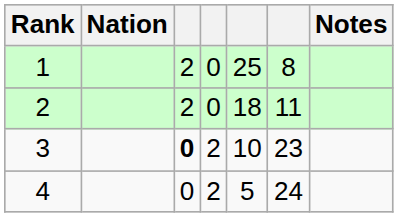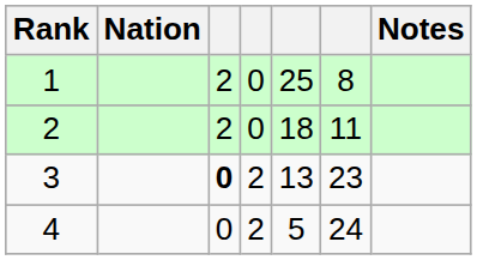 <table class="wikitable sortable" style="text-align: center;">
 <tr>
 <th>Rank</th>
 <th>Nation</th>
 <th></th>
 <th></th>
 <th></th>
 <th></th>
 <th>Notes</th>
 </tr>
 <tr style="background:#cfc;">
 <td>1</td>
 <td align=left></td>
 <td>2</td>
 <td>0</td>
 <td>25</td>
 <td>8</td>
 <td></td>
 </tr>
 <tr style="background:#cfc;">
 <td>2</td>
 <td align=left></td>
 <td>2</td>
 <td>0</td>
 <td>18</td>
 <td>11</td>
 <td></td>
 </tr>
 <tr>
 <td>3</td>
 <td align=left></td>
 <td><strong>0</strong></td>
 <td>2</td>
-<td>10</td>
+<td>13</td>
 <td>23</td>
 <td></td>
 </tr>
 <tr>
 <td>4</td>
 <td align=left></td>
 <td>0</td>
 <td>2</td>
 <td>5</td>
 <td>24</td>
 <td></td>
 </tr>
 </table>
